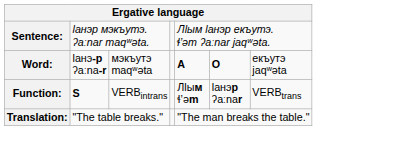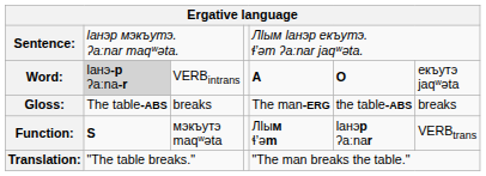 <table class="wikitable">
 <tr>
 <th colspan="7" align="center">Ergative language</th>
 </tr>
 <tr>
 <th>Sentence:</th>
 <td colspan="2"><em>ӏанэр мэкъутэ.</em><br><em>ʔaːnar maqʷəta.</em></td>
 <td></td>
 <td colspan="3"><em>Лӏым ӏанэр екъутэ.</em><br><em>ɬʼəm ʔaːnar jaqʷəta.</em></td>
 </tr>
 <tr>
 <th>Word:</th>
-<td>ӏанэ<span><strong>-р</strong></span><br>ʔaːna<span><strong>-r</strong></span></td>
-<td>мэкъутэ<br>maqʷəta</td>
+<td style="background: lightgrey;">ӏанэ<span><strong>-р</strong></span><br>ʔaːna<span><strong>-r</strong></span></td>
+<td>VERB<sub>intrans</sub></td>
 <td></td>
 <td><span><strong>A</strong></span></td>
 <td><span><strong>O</strong></span></td>
 <td>екъутэ<br>jaqʷəta</td>
 </tr>
 <tr>
+<th>Gloss:</th>
+<td>The table<span><strong>-<small>ABS</small></strong></span></td>
+<td>breaks</td>
+<td></td>
+<td>The man<span><strong>-<small>ERG</small></strong></span></td>
+<td>the table<span><strong>-<small>ABS</small></strong></span></td>
+<td>breaks</td>
+</tr>
+<tr>
 <th>Function:</th>
 <td><span><strong>S</strong></span></td>
-<td>VERB<sub>intrans</sub></td>
+<td>мэкъутэ<br>maqʷəta</td>
 <td></td>
 <td>Лӏы<span><strong>м</strong></span><br>ɬʼə<span><strong>m</strong></span></td>
 <td>ӏанэ<span><strong>р</strong></span><br>ʔaːna<span><strong>r</strong></span></td>
 <td>VERB<sub>trans</sub></td>
 </tr>
 <tr>
 <th>Translation:</th>
 <td colspan="2">"The table breaks."</td>
 <td></td>
 <td colspan="3">"The man breaks the table."</td>
 </tr>
 </table>
